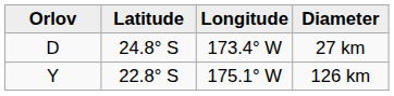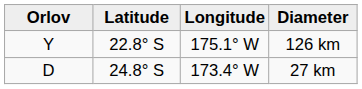 <table class="wikitable">
 <tr>
 <th width="25%" style="background:#eeeeee;">Orlov</th>
 <th width="25%" style="background:#eeeeee;">Latitude</th>
 <th width="25%" style="background:#eeeeee;">Longitude</th>
 <th width="25%" style="background:#eeeeee;">Diameter</th>
 </tr>
 <tr>
+<td align="center">Y</td>
+<td align="center">22.8° S</td>
+<td align="center">175.1° W</td>
+<td align="center">126 km</td>
+</tr>
+<tr>
 <td align="center">D</td>
 <td align="center">24.8° S</td>
 <td align="center">173.4° W</td>
 <td align="center">27 km</td>
 </tr>
-<tr>
-<td align="center">Y</td>
-<td align="center">22.8° S</td>
-<td align="center">175.1° W</td>
-<td align="center">126 km</td>
-</tr>
 </table>
